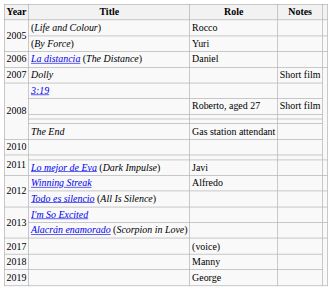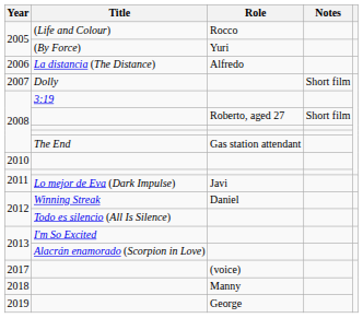 <table class="wikitable sortable">
 <tr>
 <th>Year</th>
 <th>Title</th>
 <th>Role</th>
 <th>Notes</th>
 <th></th>
 </tr>
 <tr>
 <td rowspan="2">2005</td>
 <td> (<em>Life and Colour</em>)</td>
 <td>Rocco</td>
 <td></td>
 <td align = "center"></td>
 </tr>
 <tr>
 <td> (<em>By Force</em>)</td>
 <td>Yuri</td>
 <td></td>
 <td align = "center"></td>
 </tr>
 <tr>
 <td>2006</td>
 <td><em><a href='#'>La distancia</a></em> (<em>The Distance</em>)</td>
-<td>Daniel</td>
+<td>Alfredo</td>
 <td></td>
 <td></td>
 </tr>
 <tr>
 <td>2007</td>
 <td><em>Dolly</em></td>
 <td></td>
 <td>Short film</td>
 </tr>
 <tr>
 <td rowspan="5">2008</td>
 <td><em><a href='#'>3:19</a></em></td>
 <td></td>
 <td></td>
 </tr>
 <tr>
 <td></td>
 <td>Roberto, aged 27</td>
 <td>Short film</td>
 </tr>
 <tr>
 <td></td>
 <td></td>
 <td></td>
 </tr>
 <tr>
 <td></td>
 <td></td>
 <td></td>
 </tr>
 <tr>
 <td><em>The End</em></td>
 <td>Gas station attendant</td>
 <td></td>
 </tr>
 <tr>
 <td>2010</td>
 <td></td>
 <td></td>
 <td></td>
 </tr>
 <tr>
 <td rowspan="2">2011</td>
 <td></td>
 <td></td>
 <td></td>
 </tr>
 <tr>
 <td><em><a href='#'>Lo mejor de Eva</a></em> (<em>Dark Impulse</em>)</td>
 <td>Javi</td>
 <td></td>
 <td></td>
 </tr>
 <tr>
 <td rowspan="2">2012</td>
 <td><em><a href='#'>Winning Streak</a></em></td>
-<td>Alfredo</td>
+<td>Daniel</td>
 <td></td>
 </tr>
 <tr>
 <td><em><a href='#'>Todo es silencio</a></em> (<em>All Is Silence</em>)</td>
 <td></td>
 <td></td>
 <td align = "center"></td>
 </tr>
 <tr>
 <td rowspan="2">2013</td>
 <td><em><a href='#'>I'm So Excited</a></em></td>
 <td></td>
 <td></td>
 </tr>
 <tr>
 <td><em><a href='#'>Alacrán enamorado</a></em> (<em>Scorpion in Love</em>)</td>
 <td></td>
 <td></td>
 <td></td>
 </tr>
 <tr>
 <td>2017</td>
 <td></td>
 <td> (voice)</td>
 <td></td>
 </tr>
 <tr>
 <td>2018</td>
 <td></td>
 <td>Manny</td>
 <td></td>
 </tr>
 <tr>
 <td>2019</td>
 <td></td>
 <td>George</td>
 <td></td>
 </tr>
 </table>
